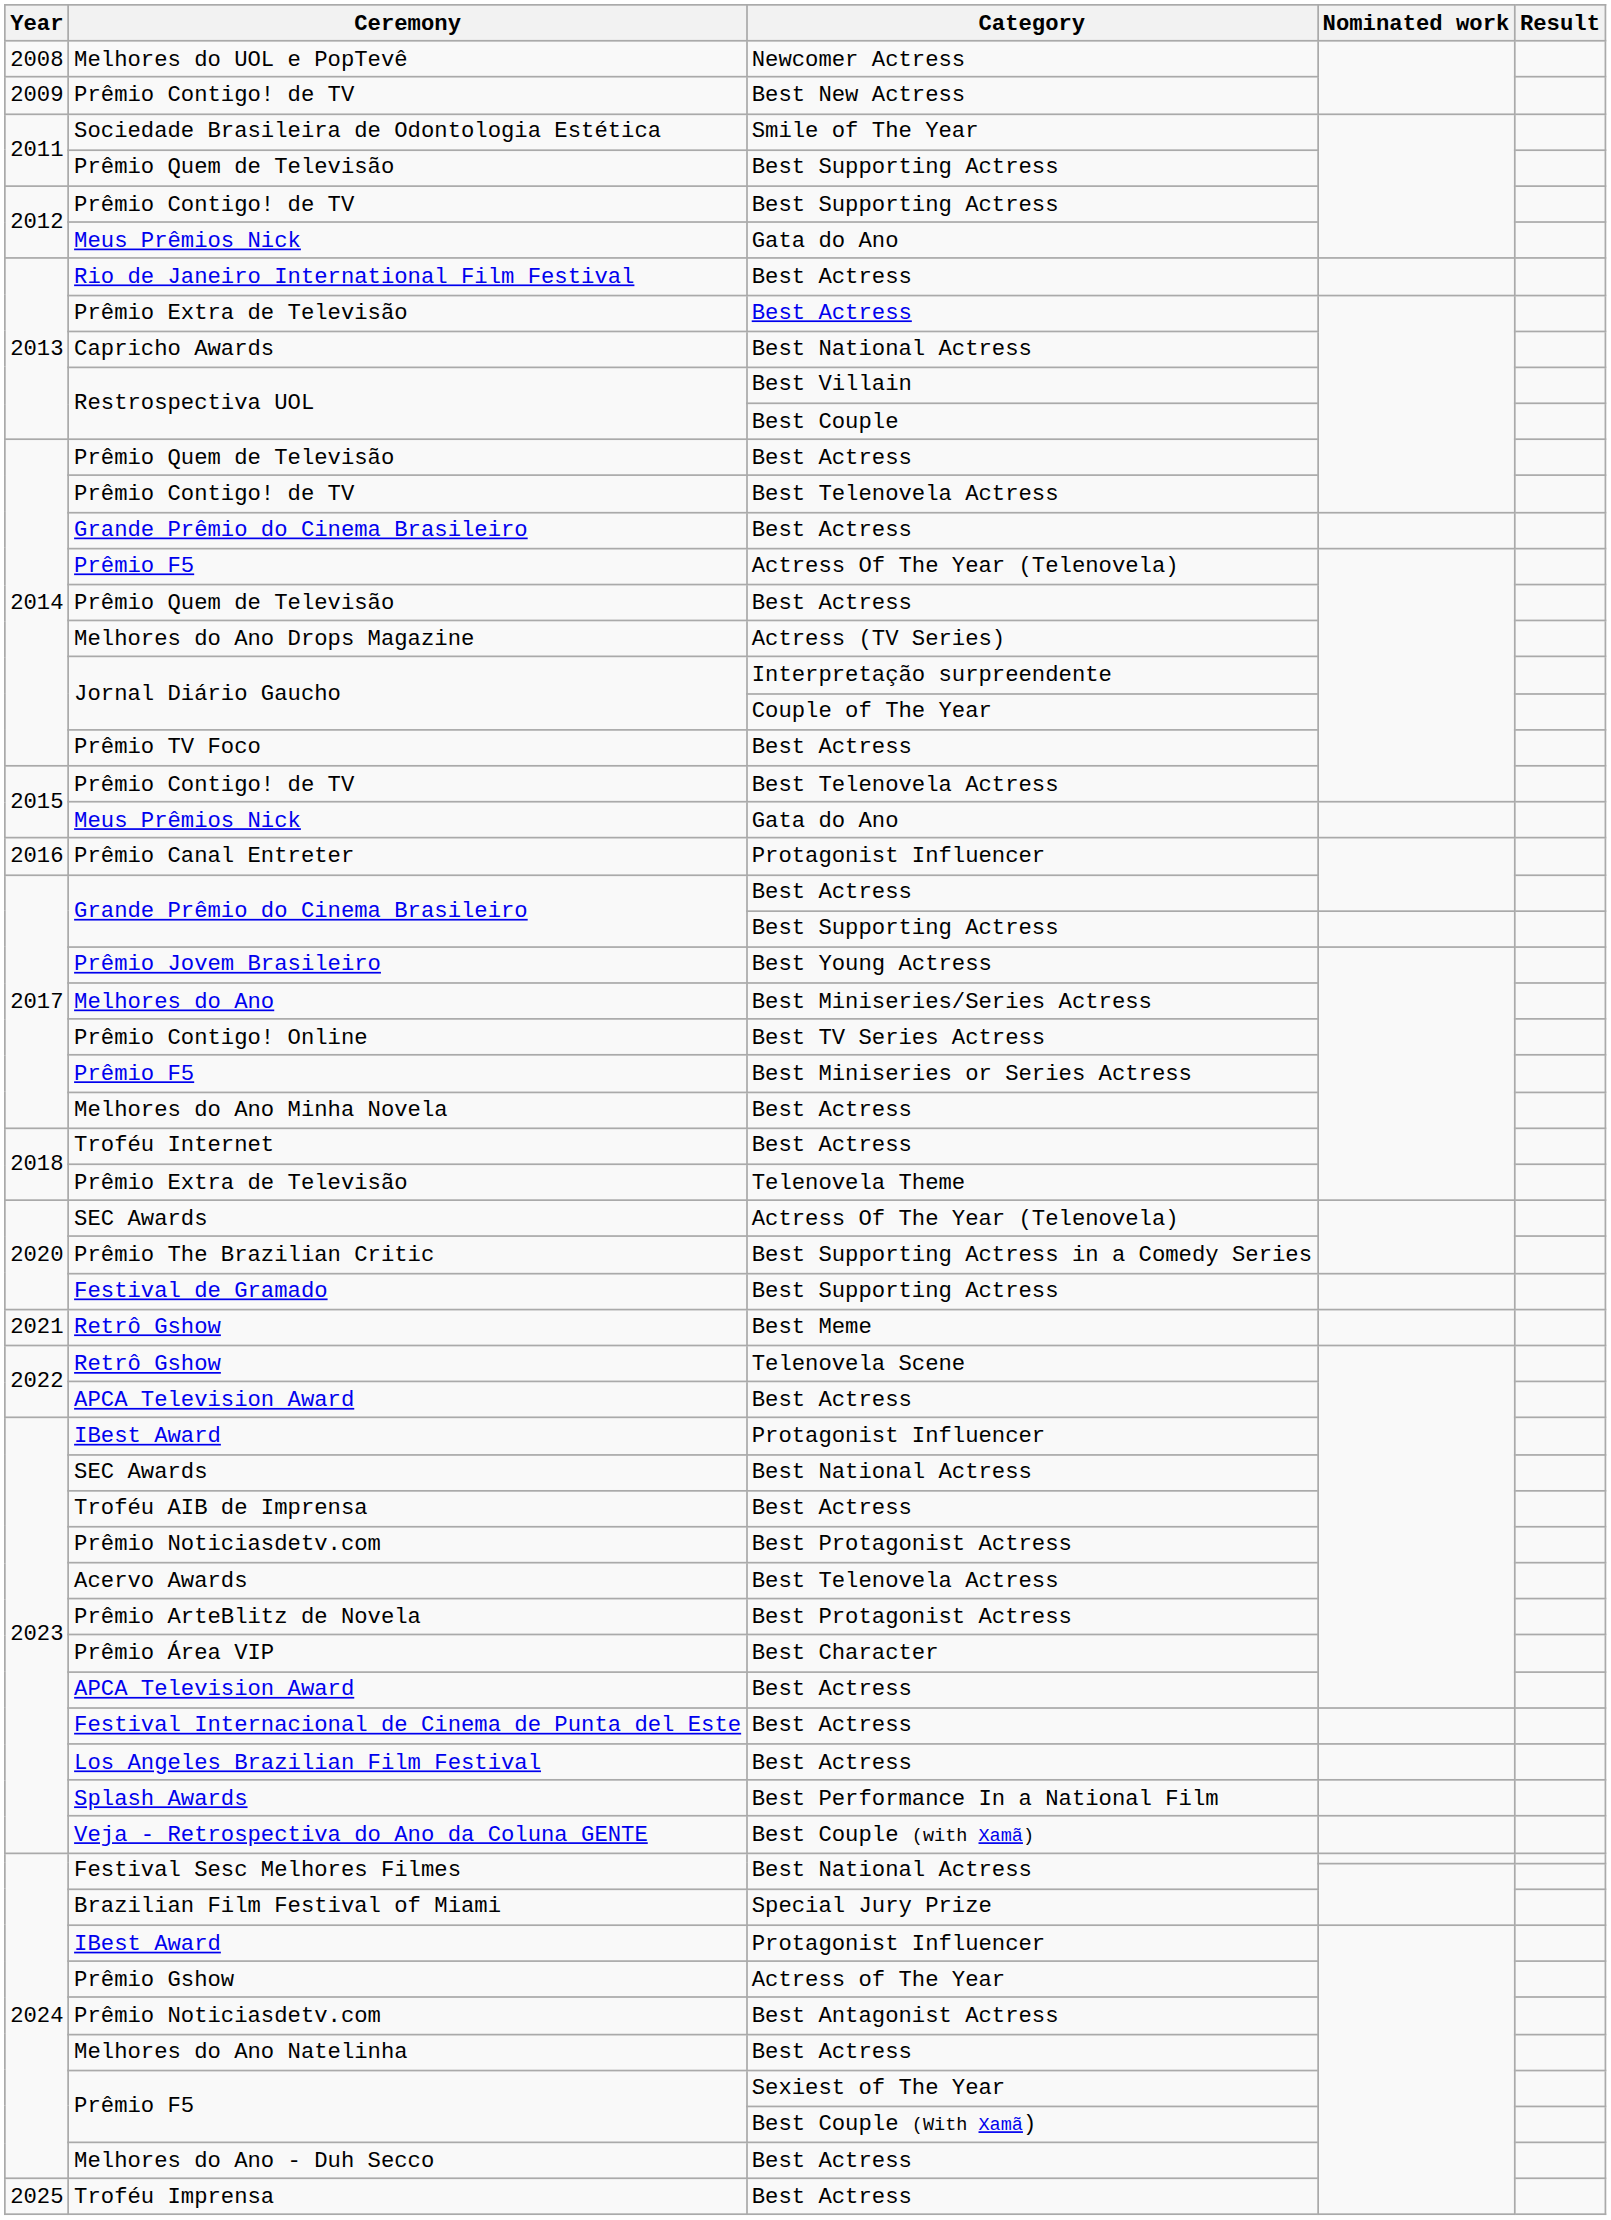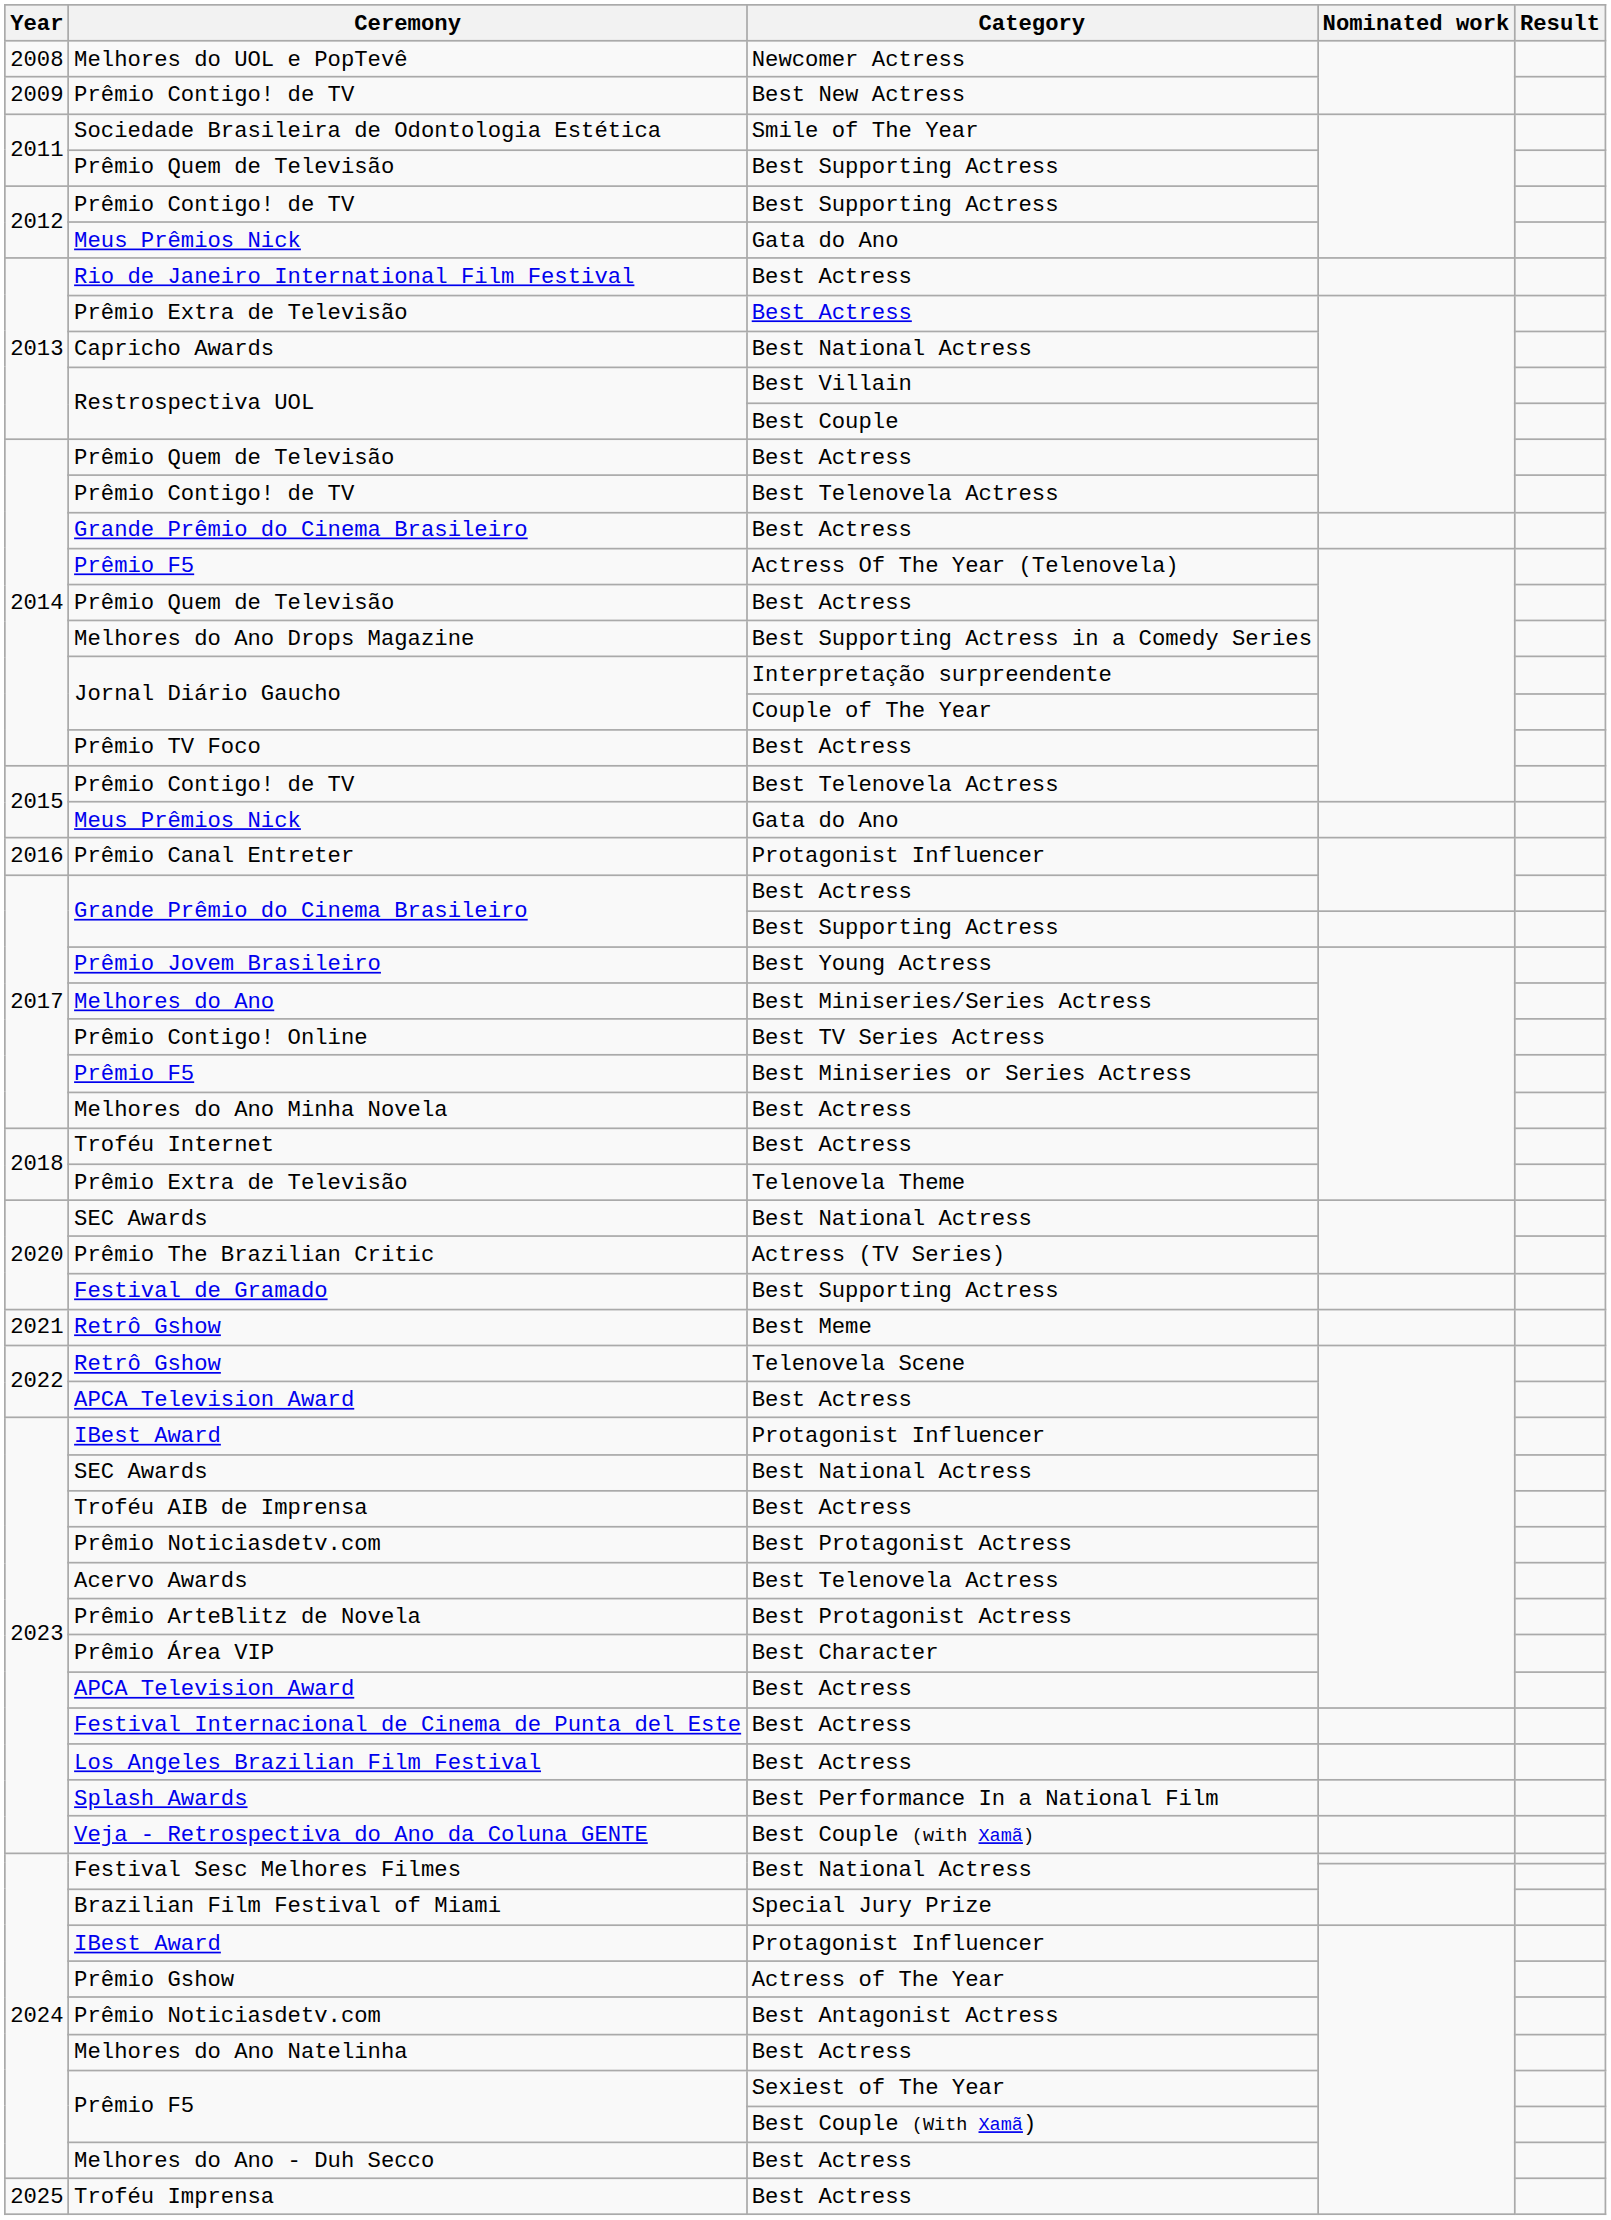 <table class="wikitable">
 <tr>
 <th>Year</th>
 <th>Ceremony</th>
 <th>Category</th>
 <th>Nominated work</th>
 <th>Result</th>
 </tr>
 <tr>
 <td>2008</td>
 <td>Melhores do UOL e PopTevê</td>
 <td>Newcomer Actress</td>
 <td rowspan="2"></td>
 <td></td>
 </tr>
 <tr>
 <td>2009</td>
 <td>Prêmio Contigo! de TV</td>
 <td>Best New Actress</td>
 <td></td>
 </tr>
 <tr>
 <td rowspan="2">2011</td>
 <td>Sociedade Brasileira de Odontologia Estética</td>
 <td>Smile of The Year</td>
 <td rowspan="4"></td>
 <td></td>
 </tr>
 <tr>
 <td>Prêmio Quem de Televisão</td>
 <td>Best Supporting Actress</td>
 <td></td>
 </tr>
 <tr>
 <td rowspan="2">2012</td>
 <td>Prêmio Contigo! de TV</td>
 <td>Best Supporting Actress</td>
 <td></td>
 </tr>
 <tr>
 <td><a href='#'>Meus Prêmios Nick</a></td>
 <td>Gata do Ano</td>
 <td></td>
 </tr>
 <tr>
 <td rowspan="5">2013</td>
 <td><a href='#'>Rio de Janeiro International Film Festival</a></td>
 <td>Best Actress</td>
 <td></td>
 <td></td>
 </tr>
 <tr>
 <td>Prêmio Extra de Televisão</td>
 <td><a href='#'>Best Actress</a></td>
 <td rowspan="6"></td>
 <td></td>
 </tr>
 <tr>
 <td>Capricho Awards</td>
 <td>Best National Actress</td>
 <td></td>
 </tr>
 <tr>
 <td rowspan="2">Restrospectiva UOL</td>
 <td>Best Villain </td>
 <td></td>
 </tr>
 <tr>
 <td>Best Couple </td>
 <td></td>
 </tr>
 <tr>
 <td rowspan="9">2014</td>
 <td>Prêmio Quem de Televisão</td>
 <td>Best Actress</td>
 <td></td>
 </tr>
 <tr>
 <td>Prêmio Contigo! de TV</td>
 <td>Best Telenovela Actress</td>
 <td></td>
 </tr>
 <tr>
 <td><a href='#'>Grande Prêmio do Cinema Brasileiro</a></td>
 <td>Best Actress</td>
 <td></td>
 <td></td>
 </tr>
 <tr>
 <td><a href='#'>Prêmio F5</a></td>
 <td>Actress Of The Year (Telenovela)</td>
 <td rowspan="7"></td>
 <td></td>
 </tr>
 <tr>
 <td>Prêmio Quem de Televisão</td>
 <td>Best Actress</td>
 <td></td>
 </tr>
 <tr>
 <td>Melhores do Ano Drops Magazine</td>
-<td>Actress (TV Series)</td>
+<td>Best Supporting Actress in a Comedy Series</td>
 <td></td>
 </tr>
 <tr>
 <td rowspan="2">Jornal Diário Gaucho</td>
 <td>Interpretação surpreendente</td>
 <td></td>
 </tr>
 <tr>
 <td>Couple of The Year </td>
 <td></td>
 </tr>
 <tr>
 <td>Prêmio TV Foco</td>
 <td>Best Actress</td>
 <td></td>
 </tr>
 <tr>
 <td rowspan="2">2015</td>
 <td>Prêmio Contigo! de TV</td>
 <td>Best Telenovela Actress</td>
 <td></td>
 </tr>
 <tr>
 <td><a href='#'>Meus Prêmios Nick</a></td>
 <td>Gata do Ano</td>
 <td></td>
 <td></td>
 </tr>
 <tr>
 <td>2016</td>
 <td>Prêmio Canal Entreter</td>
 <td>Protagonist Influencer</td>
 <td rowspan="2"></td>
 <td></td>
 </tr>
 <tr>
 <td rowspan="7">2017</td>
 <td rowspan="2"><a href='#'>Grande Prêmio do Cinema Brasileiro</a></td>
 <td>Best Actress</td>
 <td></td>
 </tr>
 <tr>
 <td>Best Supporting Actress</td>
 <td></td>
 <td></td>
 </tr>
 <tr>
 <td><a href='#'>Prêmio Jovem Brasileiro</a></td>
 <td>Best Young Actress</td>
 <td rowspan="7"></td>
 <td></td>
 </tr>
 <tr>
 <td><a href='#'>Melhores do Ano</a></td>
 <td>Best Miniseries/Series Actress</td>
 <td></td>
 </tr>
 <tr>
 <td>Prêmio Contigo! Online</td>
 <td>Best TV Series Actress</td>
 <td></td>
 </tr>
 <tr>
 <td><a href='#'>Prêmio F5</a></td>
 <td>Best Miniseries or Series Actress</td>
 <td></td>
 </tr>
 <tr>
 <td>Melhores do Ano Minha Novela</td>
 <td>Best Actress</td>
 <td></td>
 </tr>
 <tr>
 <td rowspan="2">2018</td>
 <td>Troféu Internet</td>
 <td>Best Actress</td>
 <td></td>
 </tr>
 <tr>
 <td>Prêmio Extra de Televisão</td>
 <td>Telenovela Theme</td>
 <td></td>
 </tr>
 <tr>
 <td rowspan="3">2020</td>
 <td>SEC Awards</td>
-<td>Actress Of The Year (Telenovela)</td>
+<td>Best National Actress</td>
 <td rowspan="2"></td>
 <td></td>
 </tr>
 <tr>
 <td>Prêmio The Brazilian Critic</td>
-<td>Best Supporting Actress in a Comedy Series</td>
+<td>Actress (TV Series)</td>
 <td></td>
 </tr>
 <tr>
 <td><a href='#'>Festival de Gramado</a></td>
 <td>Best Supporting Actress</td>
 <td></td>
 <td></td>
 </tr>
 <tr>
 <td>2021</td>
 <td><a href='#'>Retrô Gshow</a></td>
 <td>Best Meme</td>
 <td></td>
 <td></td>
 </tr>
 <tr>
 <td rowspan="2">2022</td>
 <td><a href='#'>Retrô Gshow</a></td>
 <td>Telenovela Scene</td>
 <td rowspan="10"></td>
 <td></td>
 </tr>
 <tr>
 <td><a href='#'>APCA Television Award</a></td>
 <td>Best Actress</td>
 <td></td>
 </tr>
 <tr>
 <td rowspan="12">2023</td>
 <td><a href='#'>IBest Award</a></td>
 <td>Protagonist Influencer</td>
 <td></td>
 </tr>
 <tr>
 <td>SEC Awards</td>
 <td>Best National Actress</td>
 <td></td>
 </tr>
 <tr>
 <td>Troféu AIB de Imprensa</td>
 <td>Best Actress</td>
 <td></td>
 </tr>
 <tr>
 <td>Prêmio Noticiasdetv.com</td>
 <td>Best Protagonist Actress</td>
 <td></td>
 </tr>
 <tr>
 <td>Acervo Awards</td>
 <td>Best Telenovela Actress</td>
 <td></td>
 </tr>
 <tr>
 <td>Prêmio ArteBlitz de Novela</td>
 <td>Best Protagonist Actress</td>
 <td></td>
 </tr>
 <tr>
 <td>Prêmio Área VIP</td>
 <td>Best Character</td>
 <td></td>
 </tr>
 <tr>
 <td><a href='#'>APCA Television Award</a></td>
 <td>Best Actress</td>
 <td></td>
 </tr>
 <tr>
 <td><a href='#'>Festival Internacional de Cinema de Punta del Este</a></td>
 <td>Best Actress </td>
 <td></td>
 <td></td>
 </tr>
 <tr>
 <td><a href='#'>Los Angeles Brazilian Film Festival</a></td>
 <td>Best Actress </td>
 <td></td>
 <td></td>
 </tr>
 <tr>
 <td><a href='#'>Splash Awards</a></td>
 <td>Best Performance In a National Film</td>
 <td></td>
 <td></td>
 </tr>
 <tr>
 <td><a href='#'>Veja - Retrospectiva do Ano da Coluna GENTE</a></td>
 <td>Best Couple <small>(with <a href='#'>Xamã</a>)</small></td>
 <td></td>
 <td></td>
 </tr>
 <tr>
 <td rowspan="10">2024</td>
 <td rowspan="2">Festival Sesc Melhores Filmes</td>
 <td rowspan="2">Best National Actress</td>
 <td></td>
 <td></td>
 </tr>
 <tr>
 <td rowspan="2"></td>
 <td></td>
 </tr>
 <tr>
 <td>Brazilian Film Festival of Miami</td>
 <td>Special Jury Prize</td>
 <td></td>
 </tr>
 <tr>
 <td><a href='#'>IBest Award</a></td>
 <td>Protagonist Influencer</td>
 <td rowspan="8"></td>
 <td></td>
 </tr>
 <tr>
 <td>Prêmio Gshow</td>
 <td>Actress of The Year</td>
 <td></td>
 </tr>
 <tr>
 <td>Prêmio Noticiasdetv.com</td>
 <td>Best Antagonist Actress</td>
 <td></td>
 </tr>
 <tr>
 <td>Melhores do Ano Natelinha</td>
 <td>Best Actress</td>
 <td></td>
 </tr>
 <tr>
 <td rowspan="2">Prêmio F5</td>
 <td>Sexiest of The Year</td>
 <td></td>
 </tr>
 <tr>
 <td>Best Couple <small>(With <a href='#'>Xamã</a></small>)</td>
 <td></td>
 </tr>
 <tr>
 <td>Melhores do Ano - Duh Secco</td>
 <td>Best Actress</td>
 <td></td>
 </tr>
 <tr>
 <td>2025</td>
 <td>Troféu Imprensa</td>
 <td>Best Actress</td>
 <td></td>
 </tr>
 </table>
